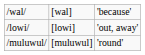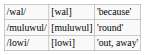 <table class="wikitable">
 <tr>
 <td>/wal/</td>
 <td>[wal]</td>
 <td>'because'</td>
 </tr>
 <tr>
+<td>/muluwul/</td>
+<td>[muluwul]</td>
+<td>'round'</td>
+</tr>
+<tr>
 <td>/lowi/</td>
 <td>[lowi]</td>
 <td>'out, away'</td>
 </tr>
-<tr>
-<td>/muluwul/</td>
-<td>[muluwul]</td>
-<td>'round'</td>
-</tr>
 </table>
